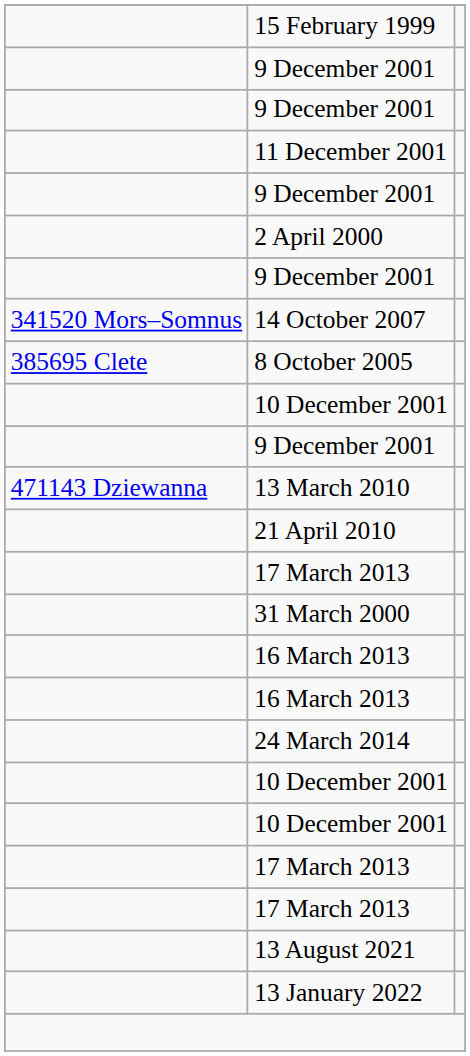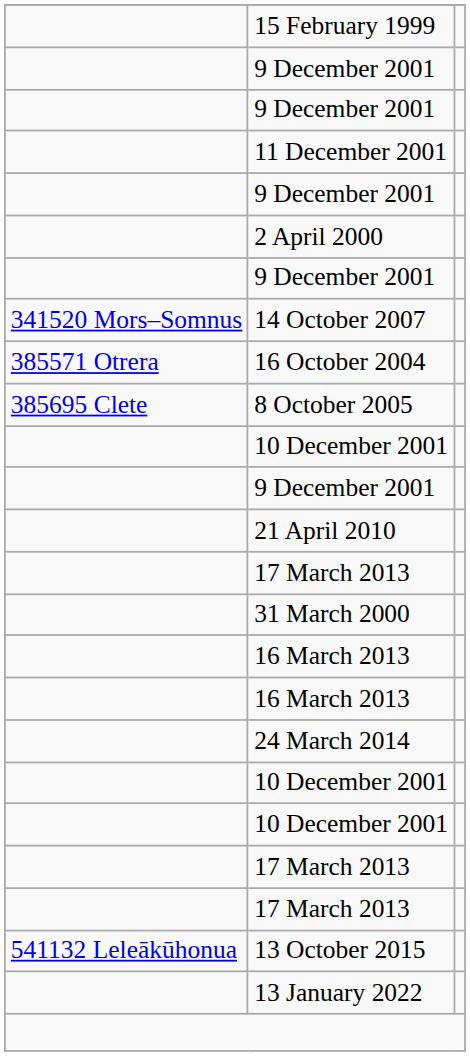 <table class="wikitable floatright" style="font-size: 90%;">
 <tr>
 </tr>
 <tr>
 <td></td>
 <td>15 February 1999</td>
 <td></td>
 </tr>
 <tr>
 <td></td>
 <td>9 December 2001</td>
 <td></td>
 </tr>
 <tr>
 <td></td>
 <td>9 December 2001</td>
 <td></td>
 </tr>
 <tr>
 <td></td>
 <td>11 December 2001</td>
 <td></td>
 </tr>
 <tr>
 <td></td>
 <td>9 December 2001</td>
 <td></td>
 </tr>
 <tr>
 <td></td>
 <td>2 April 2000</td>
 <td></td>
 </tr>
 <tr>
 <td></td>
 <td>9 December 2001</td>
 <td></td>
 </tr>
 <tr>
 <td><a href='#'>341520 Mors–Somnus</a></td>
 <td>14 October 2007</td>
 <td></td>
 </tr>
 <tr>
+<td><a href='#'>385571 Otrera</a></td>
+<td>16 October 2004</td>
+<td></td>
+</tr>
+<tr>
 <td><a href='#'>385695 Clete</a></td>
 <td>8 October 2005</td>
 <td></td>
 </tr>
 <tr>
 <td></td>
 <td>10 December 2001</td>
 <td></td>
 </tr>
 <tr>
 <td></td>
 <td>9 December 2001</td>
-<td></td>
-</tr>
-<tr>
-<td><a href='#'>471143 Dziewanna</a></td>
-<td>13 March 2010</td>
 <td></td>
 </tr>
 <tr>
 <td></td>
 <td>21 April 2010</td>
 <td></td>
 </tr>
 <tr>
 <td></td>
 <td>17 March 2013</td>
 <td></td>
 </tr>
 <tr>
 <td></td>
 <td>31 March 2000</td>
 <td></td>
 </tr>
 <tr>
 <td></td>
 <td>16 March 2013</td>
 <td></td>
 </tr>
 <tr>
 <td></td>
 <td>16 March 2013</td>
 <td></td>
 </tr>
 <tr>
 <td></td>
 <td>24 March 2014</td>
 <td></td>
 </tr>
 <tr>
 <td></td>
 <td>10 December 2001</td>
 <td></td>
 </tr>
 <tr>
 <td></td>
 <td>10 December 2001</td>
 <td></td>
 </tr>
 <tr>
 <td></td>
 <td>17 March 2013</td>
 <td></td>
 </tr>
 <tr>
 <td></td>
 <td>17 March 2013</td>
 <td></td>
 </tr>
 <tr>
-<td></td>
-<td>13 August 2021</td>
+<td><a href='#'>541132 Leleākūhonua</a></td>
+<td>13 October 2015</td>
 <td></td>
 </tr>
 <tr>
 <td></td>
 <td>13 January 2022</td>
 <td></td>
 </tr>
 <tr>
 <td colspan=3 style="font-size: smaller;"><br></td>
 </tr>
 </table>
